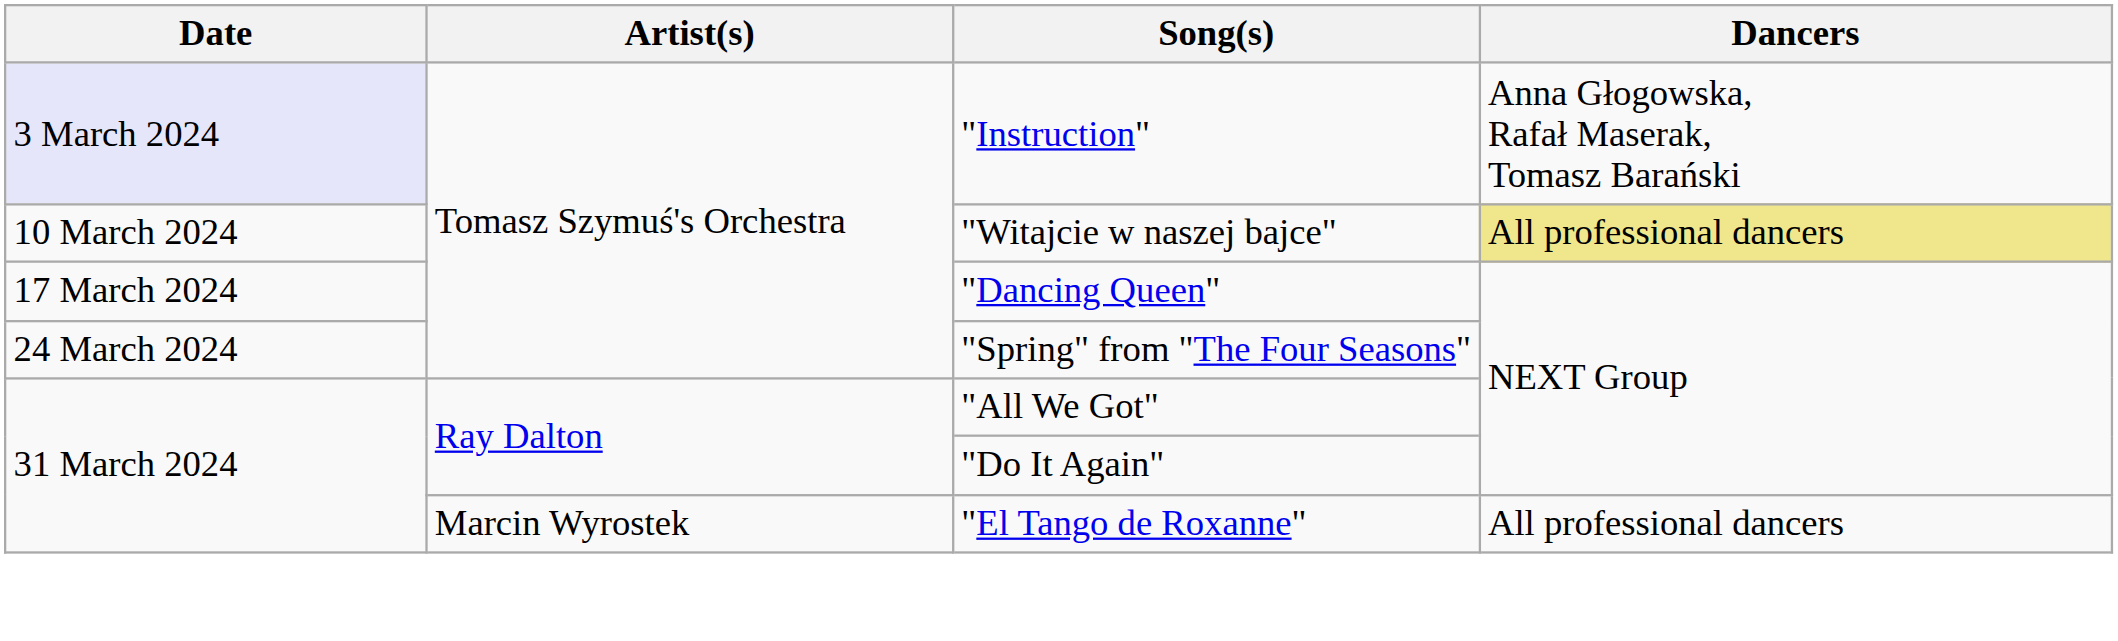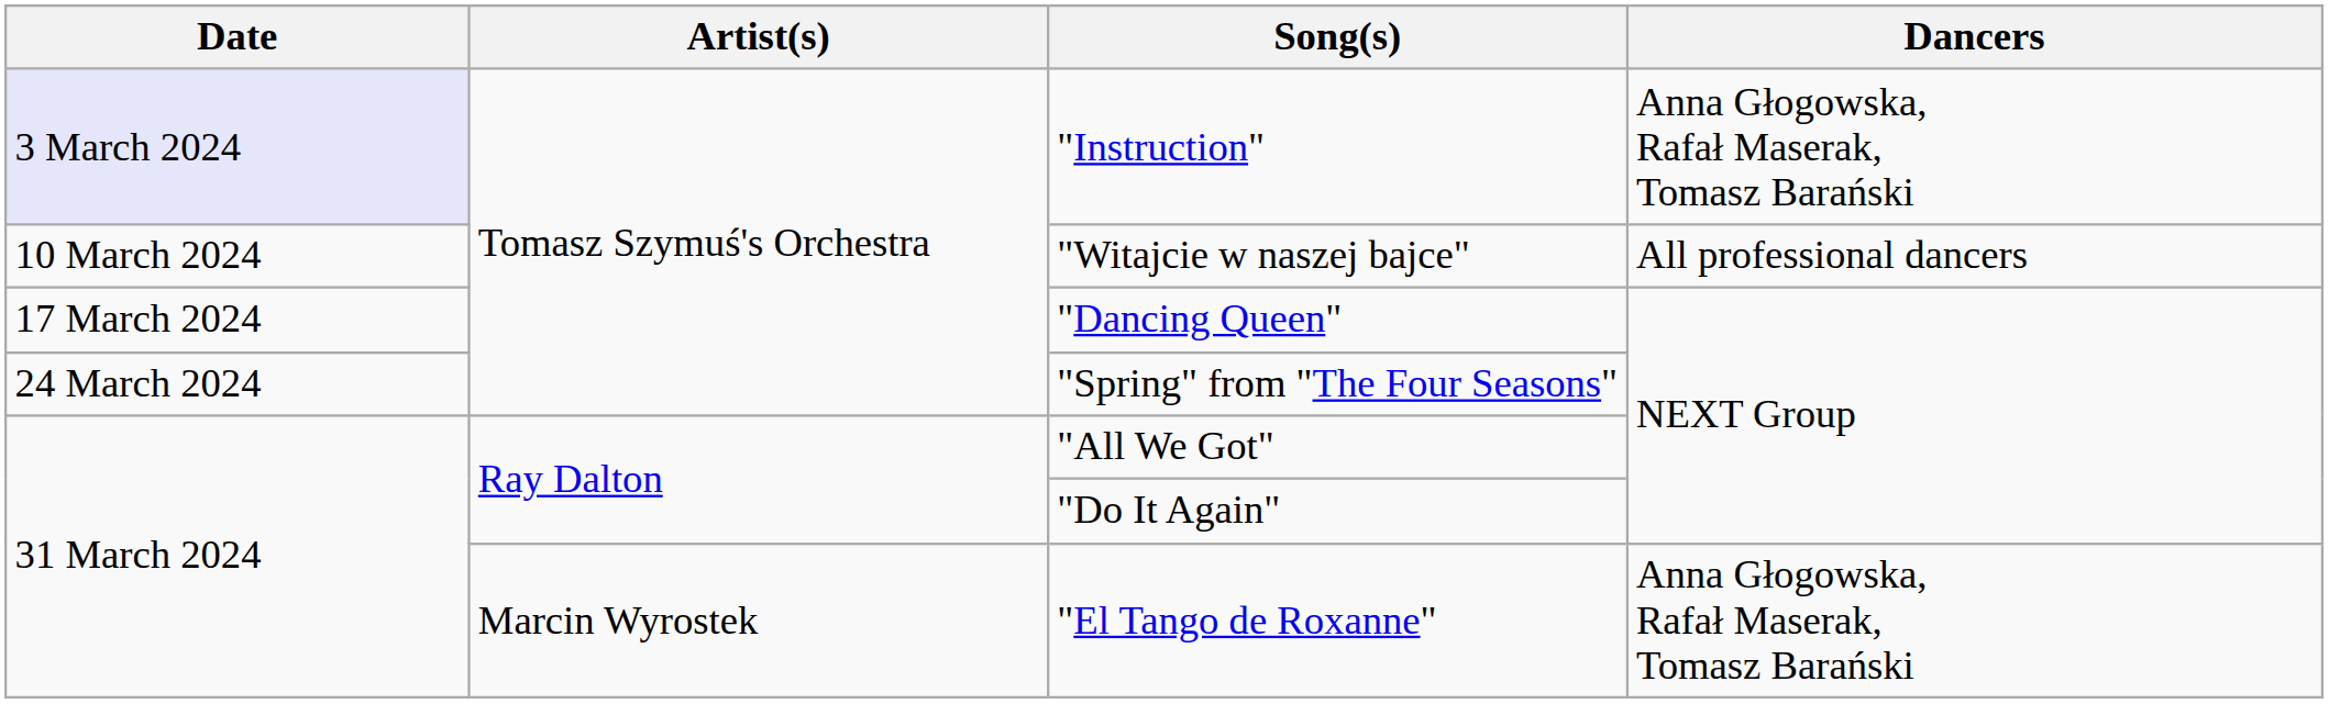 <table class="wikitable">
 <tr>
 <th style="width: 20%">Date</th>
 <th style="width: 25%">Artist(s)</th>
 <th style="width: 25%">Song(s)</th>
 <th>Dancers</th>
 </tr>
 <tr>
 <td style="background: lavender;">3 March 2024</td>
 <td rowspan="4">Tomasz Szymuś's Orchestra</td>
 <td>"<a href='#'>Instruction</a>"</td>
 <td>Anna Głogowska, <br>Rafał Maserak, <br>Tomasz Barański</td>
 </tr>
 <tr>
 <td>10 March 2024</td>
 <td>"Witajcie w naszej bajce"</td>
-<td style="background: khaki;">All professional dancers</td>
+<td>All professional dancers</td>
 </tr>
 <tr>
 <td>17 March 2024</td>
 <td>"<a href='#'>Dancing Queen</a>"</td>
 <td rowspan="4">NEXT Group</td>
 </tr>
 <tr>
 <td>24 March 2024</td>
 <td>"Spring" from "<a href='#'>The Four Seasons</a>"</td>
 </tr>
 <tr>
 <td rowspan="3">31 March 2024</td>
 <td rowspan="2"><a href='#'>Ray Dalton</a></td>
 <td>"All We Got"</td>
 </tr>
 <tr>
 <td>"Do It Again"</td>
 </tr>
 <tr>
 <td>Marcin Wyrostek</td>
 <td>"<a href='#'>El Tango de Roxanne</a>"</td>
-<td>All professional dancers</td>
+<td>Anna Głogowska, <br>Rafał Maserak, <br>Tomasz Barański</td>
 </tr>
 </table>
